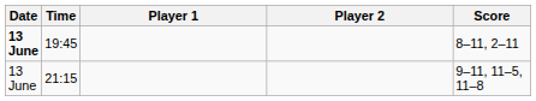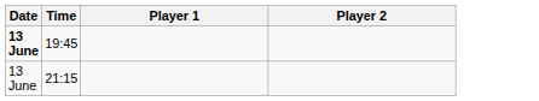 <table class="sortable wikitable" style="font-size:90%">
 <tr>
 <th width="30">Date</th>
 <th width="30">Time</th>
 <th width="200">Player 1</th>
 <th width="200">Player 2</th>
-<th width="80">Score</th>
 </tr>
 <tr>
 <td><strong>13 June</strong></td>
 <td>19:45</td>
 <td></td>
 <td><strong></strong></td>
-<td>8–11, 2–11</td>
 </tr>
 <tr>
 <td>13 June</td>
 <td>21:15</td>
 <td><strong></strong></td>
 <td></td>
-<td>9–11, 11–5, 11–8</td>
 </tr>
 </table>
